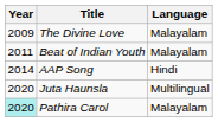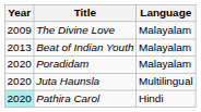 <table class="wikitable sortable">
 <tr>
 <th scope="col">Year</th>
 <th scope="col">Title</th>
 <th scope="col">Language</th>
 </tr>
 <tr>
 <td>2009</td>
 <td><em>The Divine Love</em></td>
 <td>Malayalam</td>
 </tr>
 <tr>
-<td>2011</td>
+<td>2013</td>
 <td><em>Beat of Indian Youth</em></td>
 <td>Malayalam</td>
 </tr>
 <tr>
-<td>2014</td>
-<td><em>AAP Song</em></td>
-<td>Hindi</td>
+<td>2020</td>
+<td><em>Poradidam</em></td>
+<td>Malayalam</td>
 </tr>
 <tr>
 <td>2020</td>
 <td><em>Juta Haunsla</em></td>
 <td>Multilingual</td>
 </tr>
 <tr>
 <td style="background: paleturquoise;">2020</td>
 <td><em>Pathira Carol</em></td>
-<td>Malayalam</td>
+<td>Hindi</td>
 </tr>
 </table>
